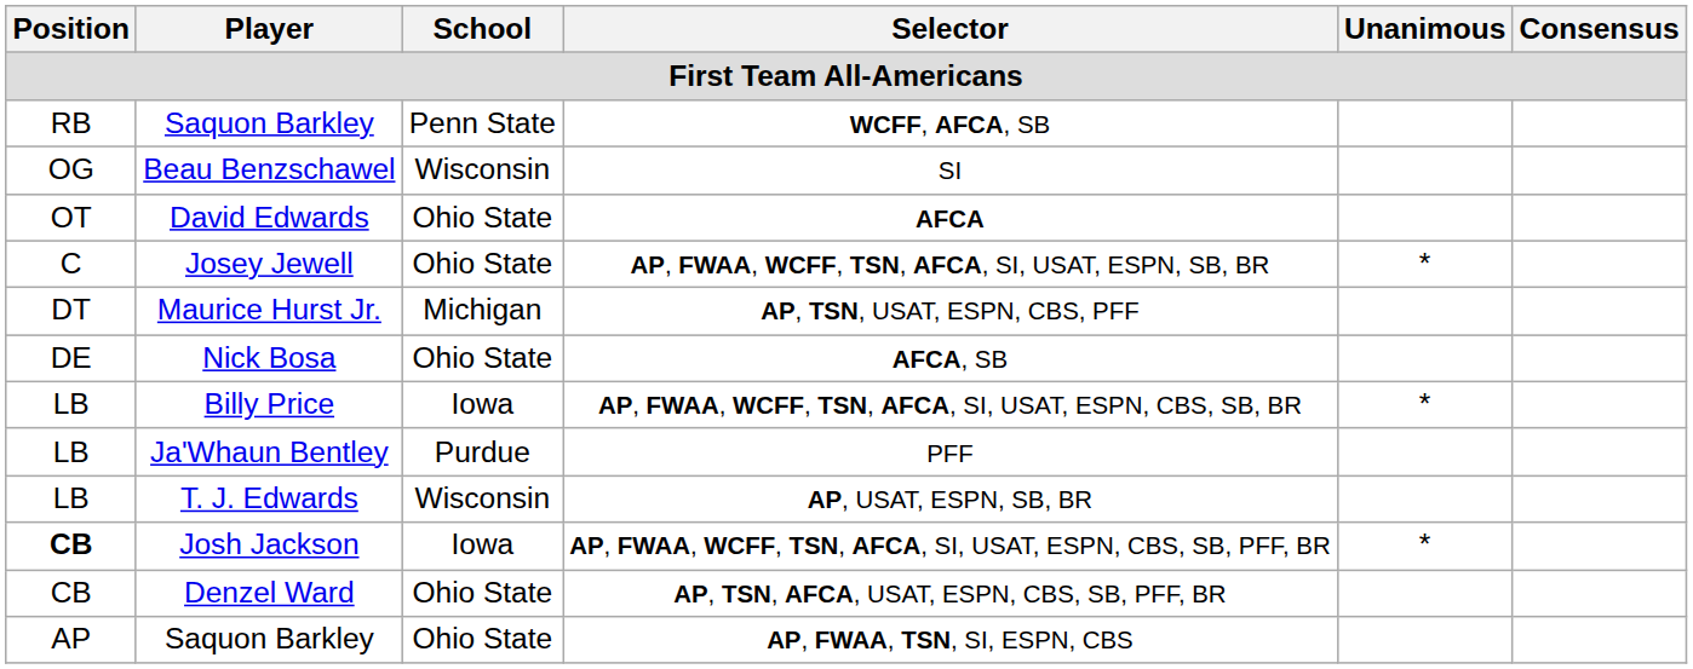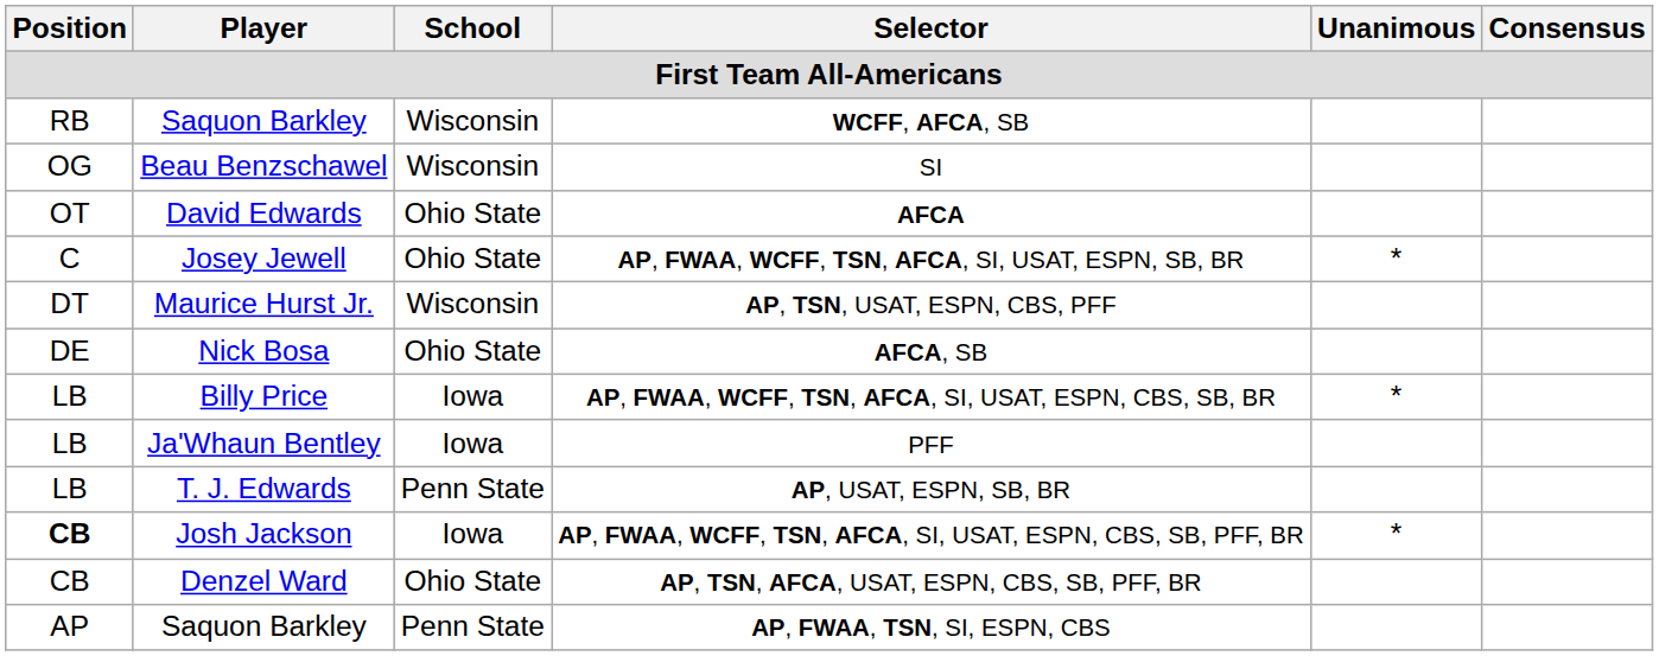 <table class="wikitable">
 <tr>
 <th>Position</th>
 <th>Player</th>
 <th>School</th>
 <th>Selector</th>
 <th>Unanimous</th>
 <th>Consensus</th>
 </tr>
 <tr>
 <td colspan="6" style="text-align:center; background:#ddd;"><strong>First Team All-Americans</strong></td>
 </tr>
 <tr style="text-align:center;">
 <td style="background:white">RB</td>
 <td style="background:white"><a href='#'>Saquon Barkley</a></td>
-<td style="background:white">Penn State</td>
+<td style="background:white">Wisconsin</td>
 <td style="background:white"><small><strong>WCFF</strong>, <strong>AFCA</strong>, SB</small></td>
 <td style="background:white"></td>
 <td style="background:white"></td>
 </tr>
 <tr style="text-align:center;">
 <td style="background:white">OG</td>
 <td style="background:white"><a href='#'>Beau Benzschawel</a></td>
 <td style="background:white">Wisconsin</td>
 <td style="background:white"><small>SI</small></td>
 <td style="background:white"></td>
 <td style="background:white"></td>
 </tr>
 <tr style="text-align:center;">
 <td style="background:white">OT</td>
 <td style="background:white"><a href='#'>David Edwards</a></td>
 <td style="background:white">Ohio State</td>
 <td style="background:white"><small><strong>AFCA</strong></small></td>
 <td style="background:white"></td>
 <td style="background:white"></td>
 </tr>
 <tr style="text-align:center;">
 <td style="background:white">C</td>
 <td style="background:white"><a href='#'>Josey Jewell</a></td>
 <td style="background:white">Ohio State</td>
 <td style="background:white"><small><strong>AP</strong>, <strong>FWAA</strong>, <strong>WCFF</strong>, <strong>TSN</strong>, <strong>AFCA</strong>, SI, USAT, ESPN, SB, BR</small></td>
 <td style="background:white">*</td>
 <td style="background:white"></td>
 </tr>
 <tr style="text-align:center;">
 <td style="background:white">DT</td>
 <td style="background:white"><a href='#'>Maurice Hurst Jr.</a></td>
-<td style="background:white">Michigan</td>
+<td style="background:white">Wisconsin</td>
 <td style="background:white"><small><strong>AP</strong>, <strong>TSN</strong>, USAT, ESPN, CBS, PFF</small></td>
 <td style="background:white"></td>
 <td style="background:white"></td>
 </tr>
 <tr style="text-align:center;">
 <td style="background:white">DE</td>
 <td style="background:white"><a href='#'>Nick Bosa</a></td>
 <td style="background:white">Ohio State</td>
 <td style="background:white"><small><strong>AFCA</strong>, SB</small></td>
 <td style="background:white"></td>
 <td style="background:white"></td>
 </tr>
 <tr style="text-align:center;">
 <td style="background:white">LB</td>
 <td style="background:white"><a href='#'>Billy Price</a></td>
 <td style="background:white">Iowa</td>
 <td style="background:white"><small><strong>AP</strong>, <strong>FWAA</strong>, <strong>WCFF</strong>, <strong>TSN</strong>, <strong>AFCA</strong>, SI, USAT, ESPN, CBS, SB, BR</small></td>
 <td style="background:white">*</td>
 <td style="background:white"></td>
 </tr>
 <tr style="text-align:center;">
 <td style="background:white">LB</td>
 <td style="background:white"><a href='#'>Ja'Whaun Bentley</a></td>
-<td style="background:white">Purdue</td>
+<td style="background:white">Iowa</td>
 <td style="background:white"><small>PFF</small></td>
 <td style="background:white"></td>
 <td style="background:white"></td>
 </tr>
 <tr style="text-align:center;">
 <td style="background:white">LB</td>
 <td style="background:white"><a href='#'>T. J. Edwards</a></td>
-<td style="background:white">Wisconsin</td>
+<td style="background:white">Penn State</td>
 <td style="background:white"><small><strong>AP</strong>, USAT, ESPN, SB, BR</small></td>
 <td style="background:white"></td>
 <td style="background:white"></td>
 </tr>
 <tr style="text-align:center;">
 <td style="background:white"><strong>CB</strong></td>
 <td style="background:white"><a href='#'>Josh Jackson</a></td>
 <td style="background:white">Iowa</td>
 <td style="background:white"><small><strong>AP</strong>, <strong>FWAA</strong>, <strong>WCFF</strong>, <strong>TSN</strong>, <strong>AFCA</strong>, SI, USAT, ESPN, CBS, SB, PFF, BR</small></td>
 <td style="background:white">*</td>
 <td style="background:white"></td>
 </tr>
 <tr style="text-align:center;">
 <td style="background:white">CB</td>
 <td style="background:white"><a href='#'>Denzel Ward</a></td>
 <td style="background:white">Ohio State</td>
 <td style="background:white"><small><strong>AP</strong>, <strong>TSN</strong>, <strong>AFCA</strong>, USAT, ESPN, CBS, SB, PFF, BR</small></td>
 <td style="background:white"></td>
 <td style="background:white"></td>
 </tr>
 <tr style="text-align:center;">
 <td style="background:white">AP</td>
 <td style="background:white">Saquon Barkley</td>
-<td style="background:white">Ohio State</td>
+<td style="background:white">Penn State</td>
 <td style="background:white"><small><strong>AP</strong>, <strong>FWAA</strong>, <strong>TSN</strong>, SI, ESPN, CBS</small></td>
 <td style="background:white"></td>
 <td style="background:white"></td>
 </tr>
 </table>
